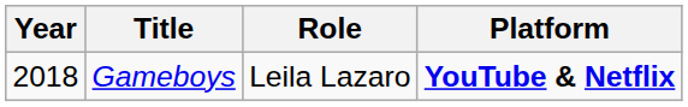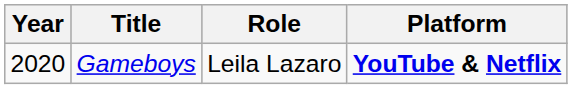 <table class="wikitable sortable">
 <tr>
 <th>Year</th>
 <th>Title</th>
 <th>Role</th>
 <th>Platform</th>
 </tr>
 <tr>
-<td>2018</td>
+<td>2020</td>
 <td><em><a href='#'>Gameboys</a></em></td>
 <td>Leila Lazaro</td>
 <td><strong><a href='#'>YouTube</a> & <a href='#'>Netflix</a></strong></td>
 </tr>
 </table>
